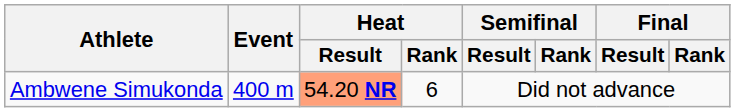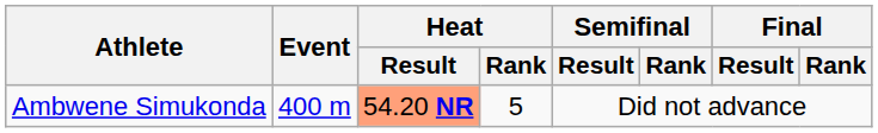 <table class="wikitable" style="font-size:90%">
 <tr>
 <th rowspan="2">Athlete</th>
 <th rowspan="2">Event</th>
 <th colspan="2">Heat</th>
 <th colspan="2">Semifinal</th>
 <th colspan="2">Final</th>
 </tr>
 <tr style="font-size:95%">
 <th>Result</th>
 <th>Rank</th>
 <th>Result</th>
 <th>Rank</th>
 <th>Result</th>
 <th>Rank</th>
 </tr>
 <tr align=center>
 <td align=left><a href='#'>Ambwene Simukonda</a></td>
 <td align=left><a href='#'>400 m</a></td>
 <td style="background: lightsalmon;">54.20 <strong><a href='#'>NR</a></strong></td>
-<td>6</td>
+<td>5</td>
 <td colspan=4>Did not advance</td>
 </tr>
 </table>
